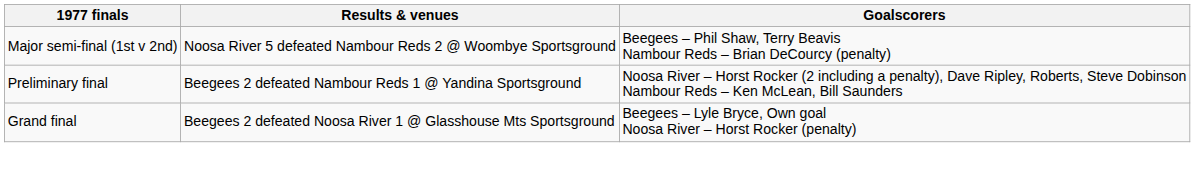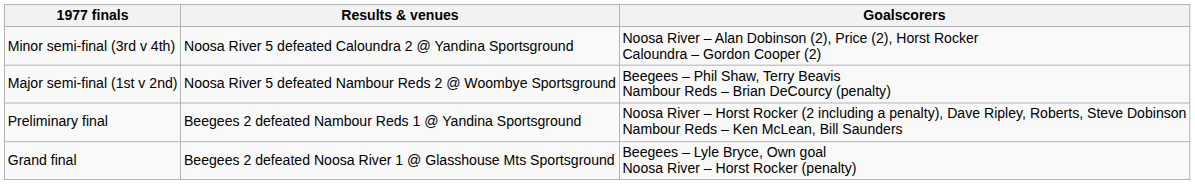 <table class="wikitable">
 <tr>
 <th>1977 finals</th>
 <th>Results & venues</th>
 <th>Goalscorers</th>
+</tr>
+<tr>
+<td>Minor semi-final (3rd v 4th)</td>
+<td>Noosa River 5 defeated Caloundra 2 @ Yandina Sportsground</td>
+<td>Noosa River – Alan Dobinson (2), Price (2), Horst Rocker<br>Caloundra – Gordon Cooper (2)</td>
 </tr>
 <tr>
 <td>Major semi-final (1st v 2nd)</td>
 <td>Noosa River 5 defeated Nambour Reds 2 @ Woombye Sportsground</td>
 <td>Beegees – Phil Shaw, Terry Beavis<br>Nambour Reds – Brian DeCourcy (penalty)</td>
 </tr>
 <tr>
 <td>Preliminary final</td>
 <td>Beegees 2 defeated Nambour Reds 1 @ Yandina Sportsground</td>
 <td>Noosa River – Horst Rocker (2 including a penalty), Dave Ripley, Roberts, Steve Dobinson<br>Nambour Reds – Ken McLean, Bill Saunders</td>
 </tr>
 <tr>
 <td>Grand final</td>
 <td>Beegees 2 defeated Noosa River 1 @ Glasshouse Mts Sportsground</td>
 <td>Beegees – Lyle Bryce, Own goal<br>Noosa River – Horst Rocker (penalty)</td>
 </tr>
 </table>
